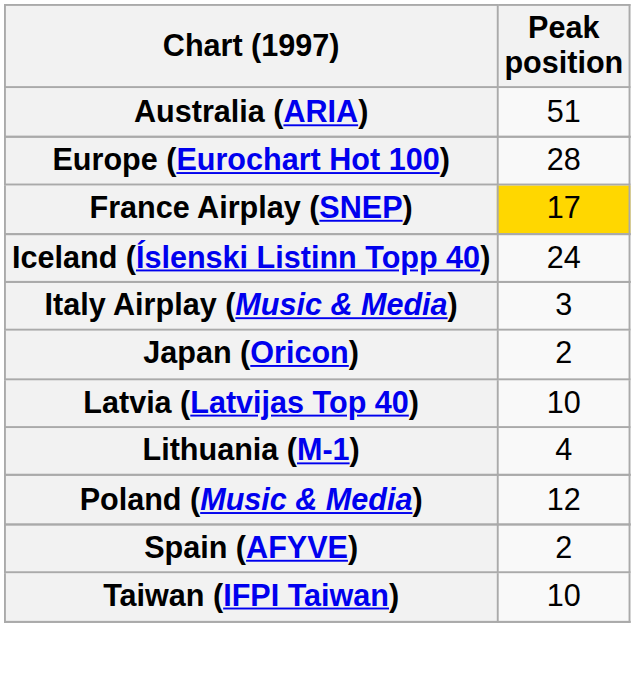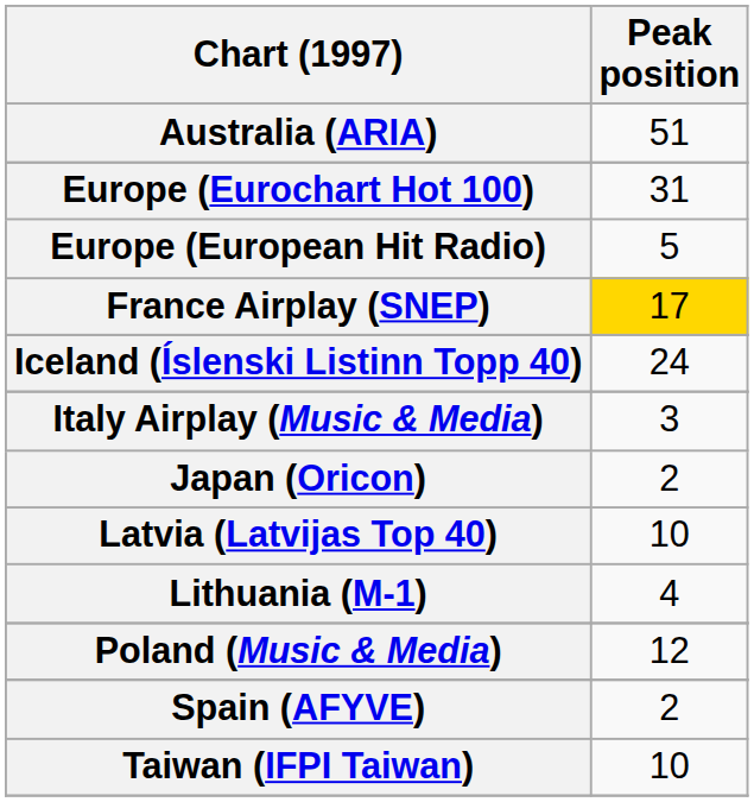 <table class="wikitable sortable plainrowheaders" style="text-align:center">
 <tr>
 <th scope="col">Chart (1997)</th>
 <th scope="col">Peak<br>position</th>
 </tr>
 <tr>
 <th scope="row">Australia (<a href='#'>ARIA</a>)</th>
 <td>51</td>
 </tr>
 <tr>
 </tr>
 <tr>
 </tr>
 <tr>
 <th scope="row">Europe (<a href='#'>Eurochart Hot 100</a>)</th>
-<td>28</td>
+<td>31</td>
+</tr>
+<tr>
+<th scope="row">Europe (European Hit Radio)</th>
+<td>5</td>
 </tr>
 <tr>
 <th scope="row">France Airplay (<a href='#'>SNEP</a>)</th>
 <td style="background: gold; text-align:center;">17</td>
 </tr>
 <tr>
 </tr>
 <tr>
 <th scope="row">Iceland (<a href='#'>Íslenski Listinn Topp 40</a>)</th>
 <td>24</td>
 </tr>
 <tr>
 </tr>
 <tr>
 <th scope="row">Italy Airplay (<em><a href='#'>Music & Media</a></em>)</th>
 <td>3</td>
 </tr>
 <tr>
 <th scope="row">Japan (<a href='#'>Oricon</a>)</th>
 <td>2</td>
 </tr>
 <tr>
 <th scope="row">Latvia (<a href='#'>Latvijas Top 40</a>)</th>
 <td align="center">10</td>
 </tr>
 <tr>
 <th scope="row">Lithuania (<a href='#'>M-1</a>)</th>
 <td>4</td>
 </tr>
 <tr>
 </tr>
 <tr>
 <th scope="row">Poland (<em><a href='#'>Music & Media</a></em>)</th>
 <td>12</td>
 </tr>
 <tr>
 </tr>
 <tr>
 <th scope="row">Spain (<a href='#'>AFYVE</a>)</th>
 <td>2</td>
 </tr>
 <tr>
 <th scope="row">Taiwan (<a href='#'>IFPI Taiwan</a>)</th>
 <td>10</td>
 </tr>
 <tr>
 </tr>
 </table>
